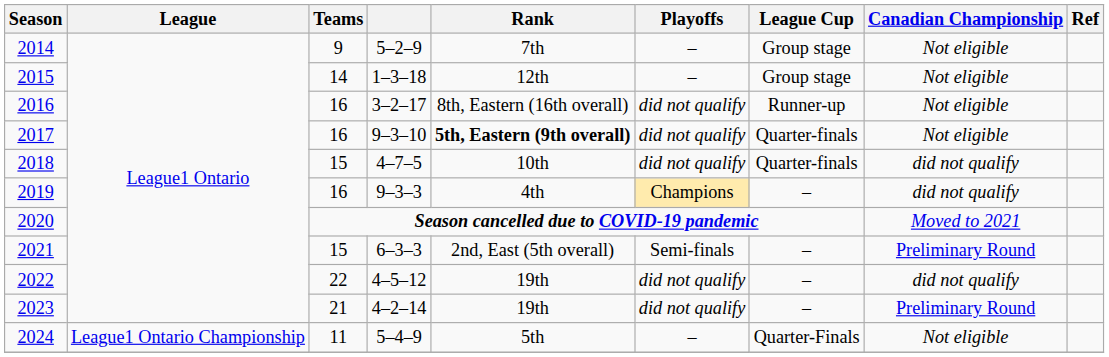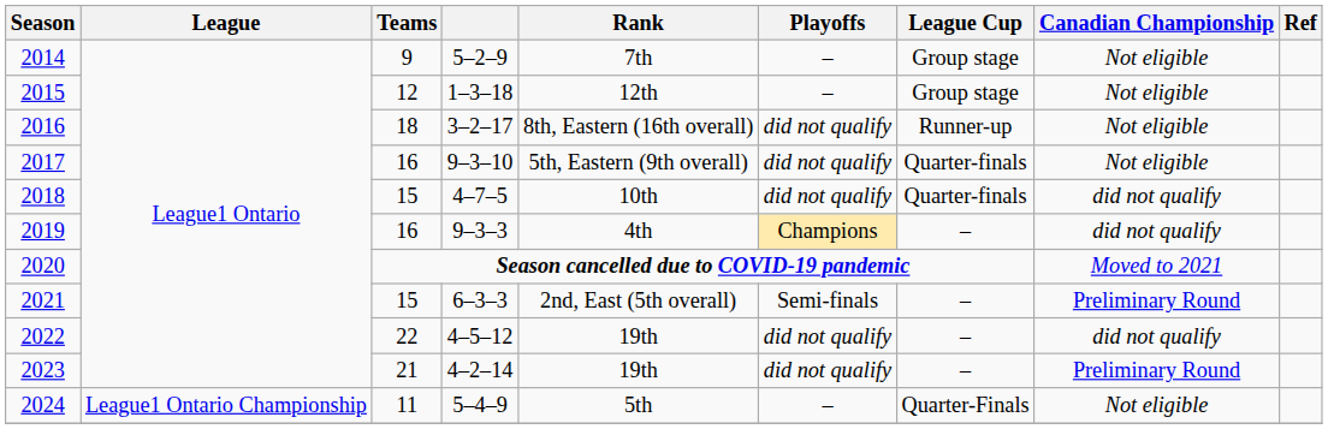 <table class="wikitable" style="text-align: center;">
 <tr>
 <th>Season</th>
 <th>League</th>
 <th>Teams</th>
 <th></th>
 <th>Rank</th>
 <th>Playoffs</th>
 <th>League Cup</th>
 <th><a href='#'>Canadian Championship</a></th>
 <th>Ref</th>
 </tr>
 <tr>
 <td><a href='#'>2014</a></td>
 <td rowspan="10"><a href='#'>League1 Ontario</a></td>
 <td>9</td>
 <td>5–2–9</td>
 <td>7th</td>
 <td>–</td>
 <td>Group stage</td>
 <td><em>Not eligible</em></td>
 <td></td>
 </tr>
 <tr>
 <td><a href='#'>2015</a></td>
-<td>14</td>
+<td>12</td>
 <td>1–3–18</td>
 <td>12th</td>
 <td>–</td>
 <td>Group stage</td>
 <td><em>Not eligible</em></td>
 <td></td>
 </tr>
 <tr>
 <td><a href='#'>2016</a></td>
-<td>16</td>
+<td>18</td>
 <td>3–2–17</td>
 <td>8th, Eastern (16th overall)</td>
 <td><em>did not qualify</em></td>
 <td>Runner-up</td>
 <td><em>Not eligible</em></td>
 <td></td>
 </tr>
 <tr>
 <td><a href='#'>2017</a></td>
 <td>16</td>
 <td>9–3–10</td>
-<td><strong>5th, Eastern (9th overall)</strong></td>
+<td>5th, Eastern (9th overall)</td>
 <td><em>did not qualify</em></td>
 <td>Quarter-finals</td>
 <td><em>Not eligible</em></td>
 <td></td>
 </tr>
 <tr>
 <td><a href='#'>2018</a></td>
 <td>15</td>
 <td>4–7–5</td>
 <td>10th</td>
 <td><em>did not qualify</em></td>
 <td>Quarter-finals</td>
 <td><em>did not qualify</em></td>
 <td></td>
 </tr>
 <tr>
 <td><a href='#'>2019</a></td>
 <td>16</td>
 <td>9–3–3</td>
 <td>4th</td>
 <td bgcolor="FFEBAD">Champions</td>
 <td>–</td>
 <td><em>did not qualify</em></td>
 <td></td>
 </tr>
 <tr>
 <td><a href='#'>2020</a></td>
 <td colspan="5"><strong><em>Season cancelled due to <a href='#'>COVID-19 pandemic</a></em></strong></td>
 <td><em><a href='#'>Moved to 2021</a></em></td>
 <td></td>
 </tr>
 <tr>
 <td><a href='#'>2021</a></td>
 <td>15</td>
 <td>6–3–3</td>
 <td>2nd, East (5th overall)</td>
 <td>Semi-finals</td>
 <td>–</td>
 <td><a href='#'>Preliminary Round</a></td>
 <td></td>
 </tr>
 <tr>
 <td><a href='#'>2022</a></td>
 <td>22</td>
 <td>4–5–12</td>
 <td>19th</td>
 <td><em>did not qualify</em></td>
 <td>–</td>
 <td><em>did not qualify</em></td>
 <td></td>
 </tr>
 <tr>
 <td><a href='#'>2023</a></td>
 <td>21</td>
 <td>4–2–14</td>
 <td>19th</td>
 <td><em>did not qualify</em></td>
 <td>–</td>
 <td><a href='#'>Preliminary Round</a></td>
 <td></td>
 </tr>
 <tr>
 <td><a href='#'>2024</a></td>
 <td><a href='#'>League1 Ontario Championship</a></td>
 <td>11</td>
 <td>5–4–9</td>
 <td>5th</td>
 <td>–</td>
 <td>Quarter-Finals</td>
 <td><em>Not eligible</em></td>
 <td></td>
 </tr>
 <tr>
 </tr>
 </table>
